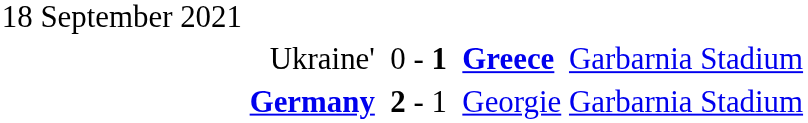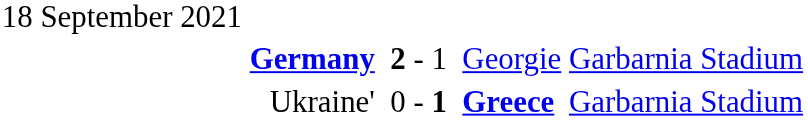 <table>
 <tr>
 <td>18 September 2021</td>
+</tr>
+<tr>
+<td></td>
+<td align=right><strong><a href='#'>Germany</a></strong></td>
+<td></td>
+<td><strong>2</strong> - 1</td>
+<td></td>
+<td><a href='#'>Georgie</a></td>
+<td><a href='#'>Garbarnia Stadium</a></td>
 </tr>
 <tr 0 - >
 <td></td>
 <td align=right>Ukraine'</td>
 <td></td>
 <td>0 - <strong>1</strong></td>
 <td></td>
 <td><strong><a href='#'>Greece</a></strong></td>
 <td><a href='#'>Garbarnia Stadium</a></td>
 </tr>
-<tr>
-<td></td>
-<td align=right><strong><a href='#'>Germany</a></strong></td>
-<td></td>
-<td><strong>2</strong> - 1</td>
-<td></td>
-<td><a href='#'>Georgie</a></td>
-<td><a href='#'>Garbarnia Stadium</a></td>
-</tr>
 </table>
